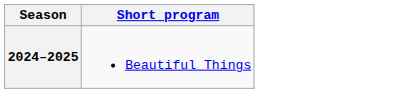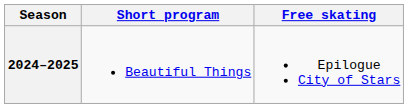 <table class="wikitable" style="text-align:center">
 <tr>
 <th>Season</th>
 <th><a href='#'>Short program</a></th>
+<th><a href='#'>Free skating</a></th>
 </tr>
 <tr>
 <th>2024–2025 <br> </th>
 <td><br><ul><li><a href='#'>Beautiful Things</a> <br> </li></ul></td>
+<td><br><ul><li>Epilogue <br> </li><li><a href='#'>City of Stars</a> <br> </li></ul></td>
 </tr>
 </table>
